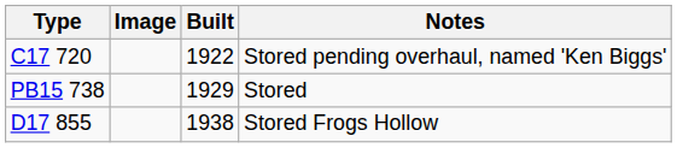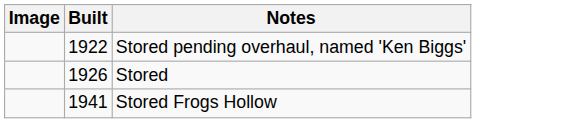 <table class="wikitable">
 <tr>
-<th>Type</th>
 <th>Image</th>
 <th>Built</th>
 <th>Notes</th>
 </tr>
 <tr>
-<td><a href='#'>C17</a> 720</td>
 <td></td>
 <td>1922</td>
 <td>Stored pending overhaul, named 'Ken Biggs'</td>
 </tr>
 <tr>
-<td><a href='#'>PB15</a> 738</td>
 <td></td>
-<td>1929</td>
+<td>1926</td>
 <td>Stored</td>
 </tr>
 <tr>
-<td><a href='#'>D17</a> 855</td>
 <td></td>
-<td>1938</td>
+<td>1941</td>
 <td>Stored Frogs Hollow</td>
 </tr>
 </table>
